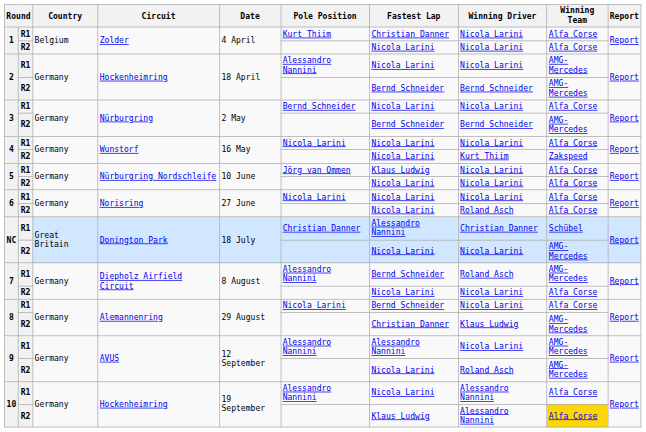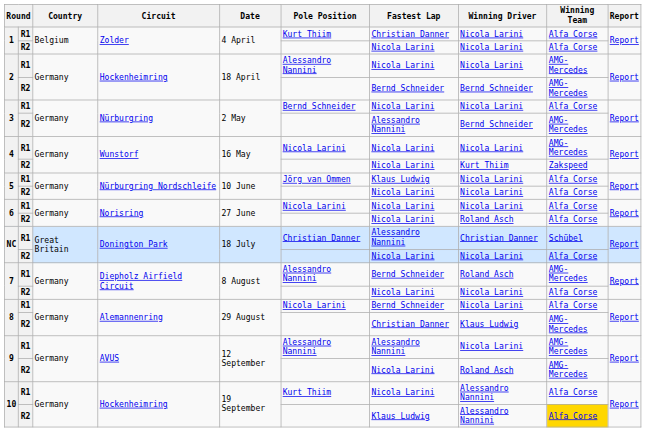 <table class="wikitable" style="font-size: 85%">
 <tr>
 <th colspan=2>Round</th>
 <th>Country</th>
 <th>Circuit</th>
 <th>Date</th>
 <th>Pole Position</th>
 <th>Fastest Lap</th>
 <th>Winning Driver</th>
 <th>Winning Team</th>
 <th>Report</th>
 </tr>
 <tr>
 <th rowspan=2>1</th>
 <th>R1</th>
 <td rowspan=2> Belgium</td>
 <td rowspan=2><a href='#'>Zolder</a></td>
 <td rowspan=2>4 April</td>
 <td> <a href='#'>Kurt Thiim</a></td>
 <td> <a href='#'>Christian Danner</a></td>
 <td> <a href='#'>Nicola Larini</a></td>
 <td><a href='#'>Alfa Corse</a></td>
 <td rowspan=2><a href='#'>Report</a></td>
 </tr>
 <tr>
 <th>R2</th>
 <td></td>
 <td> <a href='#'>Nicola Larini</a></td>
 <td> <a href='#'>Nicola Larini</a></td>
 <td><a href='#'>Alfa Corse</a></td>
 </tr>
 <tr>
 <th rowspan=2>2</th>
 <th>R1</th>
 <td rowspan=2> Germany</td>
 <td rowspan=2><a href='#'>Hockenheimring</a></td>
 <td rowspan=2>18 April</td>
 <td> <a href='#'>Alessandro Nannini</a></td>
 <td> <a href='#'>Nicola Larini</a></td>
 <td> <a href='#'>Nicola Larini</a></td>
 <td><a href='#'>AMG-Mercedes</a></td>
 <td rowspan=2><a href='#'>Report</a></td>
 </tr>
 <tr>
 <th>R2</th>
 <td></td>
 <td> <a href='#'>Bernd Schneider</a></td>
 <td> <a href='#'>Bernd Schneider</a></td>
 <td><a href='#'>AMG-Mercedes</a></td>
 </tr>
 <tr>
 <th rowspan=2>3</th>
 <th>R1</th>
 <td rowspan=2> Germany</td>
 <td rowspan=2><a href='#'>Nürburgring</a></td>
 <td rowspan=2>2 May</td>
 <td> <a href='#'>Bernd Schneider</a></td>
 <td> <a href='#'>Nicola Larini</a></td>
 <td> <a href='#'>Nicola Larini</a></td>
 <td><a href='#'>Alfa Corse</a></td>
 <td rowspan=2><a href='#'>Report</a></td>
 </tr>
 <tr>
 <th>R2</th>
 <td></td>
-<td> <a href='#'>Bernd Schneider</a></td>
+<td> <a href='#'>Alessandro Nannini</a></td>
 <td> <a href='#'>Bernd Schneider</a></td>
 <td><a href='#'>AMG-Mercedes</a></td>
 </tr>
 <tr>
 <th rowspan=2>4</th>
 <th>R1</th>
 <td rowspan=2> Germany</td>
 <td rowspan=2><a href='#'>Wunstorf</a></td>
 <td rowspan=2>16 May</td>
 <td> <a href='#'>Nicola Larini</a></td>
 <td> <a href='#'>Nicola Larini</a></td>
 <td> <a href='#'>Nicola Larini</a></td>
-<td><a href='#'>Alfa Corse</a></td>
+<td><a href='#'>AMG-Mercedes</a></td>
 <td rowspan=2><a href='#'>Report</a></td>
 </tr>
 <tr>
 <th>R2</th>
 <td></td>
 <td> <a href='#'>Nicola Larini</a></td>
 <td> <a href='#'>Kurt Thiim</a></td>
 <td><a href='#'>Zakspeed</a></td>
 </tr>
 <tr>
 <th rowspan=2>5</th>
 <th>R1</th>
 <td rowspan=2> Germany</td>
 <td rowspan=2><a href='#'>Nürburgring Nordschleife</a></td>
 <td rowspan=2>10 June</td>
 <td> <a href='#'>Jörg van Ommen</a></td>
 <td> <a href='#'>Klaus Ludwig</a></td>
 <td> <a href='#'>Nicola Larini</a></td>
 <td><a href='#'>Alfa Corse</a></td>
 <td rowspan=2><a href='#'>Report</a></td>
 </tr>
 <tr>
 <th>R2</th>
 <td></td>
 <td> <a href='#'>Nicola Larini</a></td>
 <td> <a href='#'>Nicola Larini</a></td>
 <td><a href='#'>Alfa Corse</a></td>
 </tr>
 <tr>
 <th rowspan=2>6</th>
 <th>R1</th>
 <td rowspan=2> Germany</td>
 <td rowspan=2><a href='#'>Norisring</a></td>
 <td rowspan=2>27 June</td>
 <td> <a href='#'>Nicola Larini</a></td>
 <td> <a href='#'>Nicola Larini</a></td>
 <td> <a href='#'>Nicola Larini</a></td>
 <td><a href='#'>Alfa Corse</a></td>
 <td rowspan=2><a href='#'>Report</a></td>
 </tr>
 <tr>
 <th>R2</th>
 <td></td>
 <td> <a href='#'>Nicola Larini</a></td>
 <td> <a href='#'>Roland Asch</a></td>
 <td><a href='#'>Alfa Corse</a></td>
 </tr>
 <tr style="background:#d0e7ff;">
 <th rowspan=2>NC</th>
 <th>R1</th>
 <td rowspan=2> Great Britain</td>
 <td rowspan=2><a href='#'>Donington Park</a></td>
 <td rowspan=2>18 July</td>
 <td> <a href='#'>Christian Danner</a></td>
 <td> <a href='#'>Alessandro Nannini</a></td>
 <td> <a href='#'>Christian Danner</a></td>
 <td><a href='#'>Schübel</a></td>
 <td rowspan=2><a href='#'>Report</a></td>
 </tr>
 <tr style="background:#d0e7ff;">
 <th>R2</th>
 <td></td>
 <td> <a href='#'>Nicola Larini</a></td>
 <td> <a href='#'>Nicola Larini</a></td>
-<td><a href='#'>AMG-Mercedes</a></td>
+<td><a href='#'>Alfa Corse</a></td>
 </tr>
 <tr>
 <th rowspan=2>7</th>
 <th>R1</th>
 <td rowspan=2> Germany</td>
 <td rowspan=2><a href='#'>Diepholz Airfield Circuit</a></td>
 <td rowspan=2>8 August</td>
 <td> <a href='#'>Alessandro Nannini</a></td>
 <td> <a href='#'>Bernd Schneider</a></td>
 <td> <a href='#'>Roland Asch</a></td>
 <td><a href='#'>AMG-Mercedes</a></td>
 <td rowspan=2><a href='#'>Report</a></td>
 </tr>
 <tr>
 <th>R2</th>
 <td></td>
 <td> <a href='#'>Nicola Larini</a></td>
 <td> <a href='#'>Nicola Larini</a></td>
 <td><a href='#'>Alfa Corse</a></td>
 </tr>
 <tr>
 <th rowspan=2>8</th>
 <th>R1</th>
 <td rowspan=2> Germany</td>
 <td rowspan=2><a href='#'>Alemannenring</a></td>
 <td rowspan=2>29 August</td>
 <td> <a href='#'>Nicola Larini</a></td>
 <td> <a href='#'>Bernd Schneider</a></td>
 <td> <a href='#'>Nicola Larini</a></td>
 <td><a href='#'>Alfa Corse</a></td>
 <td rowspan=2><a href='#'>Report</a></td>
 </tr>
 <tr>
 <th>R2</th>
 <td></td>
 <td> <a href='#'>Christian Danner</a></td>
 <td> <a href='#'>Klaus Ludwig</a></td>
 <td><a href='#'>AMG-Mercedes</a></td>
 </tr>
 <tr>
 <th rowspan=2>9</th>
 <th>R1</th>
 <td rowspan=2> Germany</td>
 <td rowspan=2><a href='#'>AVUS</a></td>
 <td rowspan=2>12 September</td>
 <td> <a href='#'>Alessandro Nannini</a></td>
 <td> <a href='#'>Alessandro Nannini</a></td>
 <td> <a href='#'>Nicola Larini</a></td>
 <td><a href='#'>AMG-Mercedes</a></td>
 <td rowspan=2><a href='#'>Report</a></td>
 </tr>
 <tr>
 <th>R2</th>
 <td></td>
 <td> <a href='#'>Nicola Larini</a></td>
 <td> <a href='#'>Roland Asch</a></td>
 <td><a href='#'>AMG-Mercedes</a></td>
 </tr>
 <tr>
 <th rowspan=2>10</th>
 <th>R1</th>
 <td rowspan=2> Germany</td>
 <td rowspan=2><a href='#'>Hockenheimring</a></td>
 <td rowspan=2>19 September</td>
-<td> <a href='#'>Alessandro Nannini</a></td>
+<td> <a href='#'>Kurt Thiim</a></td>
 <td> <a href='#'>Nicola Larini</a></td>
 <td> <a href='#'>Alessandro Nannini</a></td>
 <td><a href='#'>Alfa Corse</a></td>
 <td rowspan=2><a href='#'>Report</a></td>
 </tr>
 <tr>
 <th>R2</th>
 <td></td>
 <td> <a href='#'>Klaus Ludwig</a></td>
 <td> <a href='#'>Alessandro Nannini</a></td>
 <td style="background: gold;"><a href='#'>Alfa Corse</a></td>
 </tr>
 </table>
